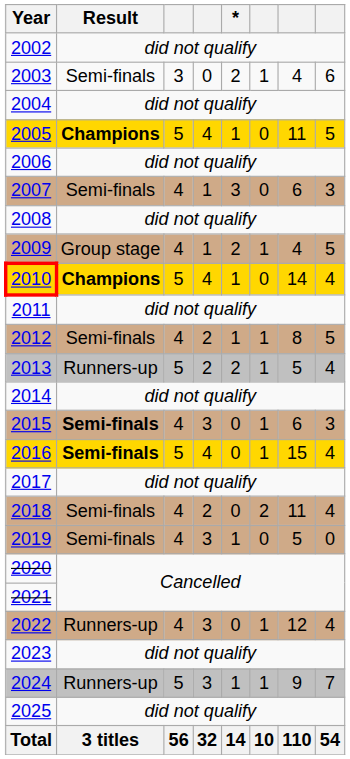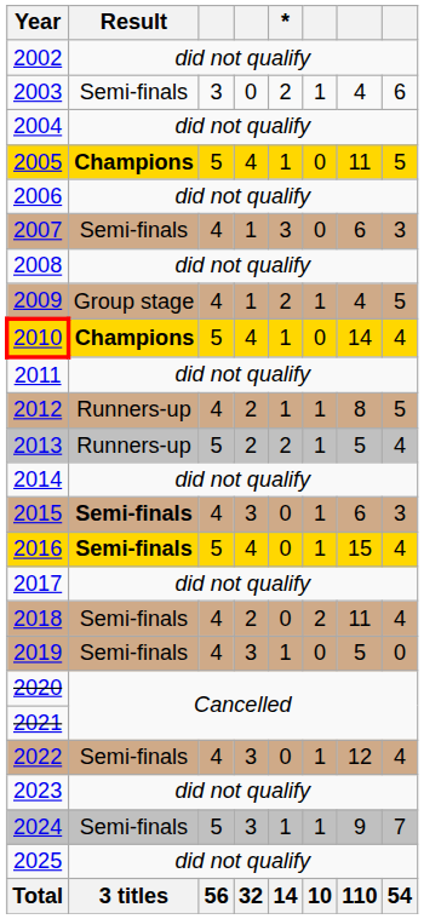 <table class="wikitable" style="text-align: center;">
 <tr>
 <th>Year</th>
 <th>Result</th>
 <th></th>
 <th></th>
 <th>*</th>
 <th></th>
 <th></th>
 <th></th>
 </tr>
 <tr>
 <td> <a href='#'>2002</a></td>
 <td colspan=8><em>did not qualify</em></td>
 </tr>
 <tr>
 <td> <a href='#'>2003</a></td>
 <td>Semi-finals</td>
 <td>3</td>
 <td>0</td>
 <td>2</td>
 <td>1</td>
 <td>4</td>
 <td>6</td>
 </tr>
 <tr>
 <td> <a href='#'>2004</a></td>
 <td colspan=8><em>did not qualify</em></td>
 </tr>
 <tr bgcolor=gold>
 <td> <a href='#'>2005</a></td>
 <td><strong>Champions</strong></td>
 <td>5</td>
 <td>4</td>
 <td>1</td>
 <td>0</td>
 <td>11</td>
 <td>5</td>
 </tr>
 <tr>
 <td> <a href='#'>2006</a></td>
 <td colspan=8><em>did not qualify</em></td>
 </tr>
 <tr style="background-color:#cfaa88;">
 <td> <a href='#'>2007</a></td>
 <td>Semi-finals</td>
 <td>4</td>
 <td>1</td>
 <td>3</td>
 <td>0</td>
 <td>6</td>
 <td>3</td>
 </tr>
 <tr>
 <td> <a href='#'>2008</a></td>
 <td colspan=8><em>did not qualify</em></td>
 </tr>
 <tr style="background-color:#cfaa88;">
 <td> <a href='#'>2009</a></td>
 <td>Group stage</td>
 <td>4</td>
 <td>1</td>
 <td>2</td>
 <td>1</td>
 <td>4</td>
 <td>5</td>
 </tr>
 <tr bgcolor=gold>
 <td style="border: 3px solid red"> <a href='#'>2010</a></td>
 <td><strong>Champions</strong></td>
 <td>5</td>
 <td>4</td>
 <td>1</td>
 <td>0</td>
 <td>14</td>
 <td>4</td>
 </tr>
 <tr>
 <td> <a href='#'>2011</a></td>
 <td colspan=8><em>did not qualify</em></td>
 </tr>
 <tr style="background-color:#cfaa88;">
 <td> <a href='#'>2012</a></td>
-<td>Semi-finals</td>
+<td>Runners-up</td>
 <td>4</td>
 <td>2</td>
 <td>1</td>
 <td>1</td>
 <td>8</td>
 <td>5</td>
 </tr>
 <tr bgcolor=silver>
 <td> <a href='#'>2013</a></td>
 <td>Runners-up</td>
 <td>5</td>
 <td>2</td>
 <td>2</td>
 <td>1</td>
 <td>5</td>
 <td>4</td>
 </tr>
 <tr>
 <td> <a href='#'>2014</a></td>
 <td colspan=8><em>did not qualify</em></td>
 </tr>
 <tr style="background-color:#cfaa88;">
 <td> <a href='#'>2015</a></td>
 <td><strong>Semi-finals</strong></td>
 <td>4</td>
 <td>3</td>
 <td>0</td>
 <td>1</td>
 <td>6</td>
 <td>3</td>
 </tr>
 <tr bgcolor=gold>
 <td> <a href='#'>2016</a></td>
 <td><strong>Semi-finals</strong></td>
 <td>5</td>
 <td>4</td>
 <td>0</td>
 <td>1</td>
 <td>15</td>
 <td>4</td>
 </tr>
 <tr>
 <td> <a href='#'>2017</a></td>
 <td colspan=8><em>did not qualify</em></td>
 </tr>
 <tr style="background-color:#cfaa88;">
 <td> <a href='#'>2018</a></td>
 <td>Semi-finals</td>
 <td>4</td>
 <td>2</td>
 <td>0</td>
 <td>2</td>
 <td>11</td>
 <td>4</td>
 </tr>
 <tr style="background-color:#cfaa88;">
 <td> <a href='#'>2019</a></td>
 <td>Semi-finals</td>
 <td>4</td>
 <td>3</td>
 <td>1</td>
 <td>0</td>
 <td>5</td>
 <td>0</td>
 </tr>
 <tr>
 <td> <s><a href='#'>2020</a></s></td>
 <td colspan=7 rowspan=2><em>Cancelled</em></td>
 </tr>
 <tr>
 <td> <s><a href='#'>2021</a></s></td>
 </tr>
 <tr style="background-color:#cfaa88;">
 <td> <a href='#'>2022</a></td>
-<td>Runners-up</td>
+<td>Semi-finals</td>
 <td>4</td>
 <td>3</td>
 <td>0</td>
 <td>1</td>
 <td>12</td>
 <td>4</td>
 </tr>
 <tr>
 <td> <a href='#'>2023</a></td>
 <td colspan=8><em>did not qualify</em></td>
 </tr>
 <tr bgcolor=silver>
 <td> <a href='#'>2024</a></td>
-<td>Runners-up</td>
+<td>Semi-finals</td>
 <td>5</td>
 <td>3</td>
 <td>1</td>
 <td>1</td>
 <td>9</td>
 <td>7</td>
 </tr>
 <tr>
 <td> <a href='#'>2025</a></td>
 <td colspan=8><em>did not qualify</em></td>
 </tr>
 <tr>
 <th><strong>Total</strong></th>
 <th><strong>3 titles</strong></th>
 <th><strong>56</strong></th>
 <th><strong>32</strong></th>
 <th><strong>14</strong></th>
 <th><strong>10</strong></th>
 <th><strong>110</strong></th>
 <th><strong>54</strong></th>
 </tr>
 </table>
